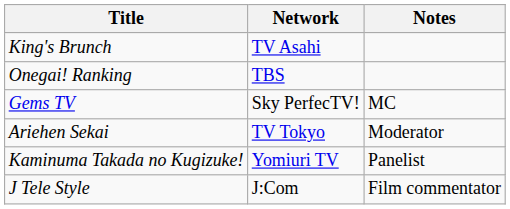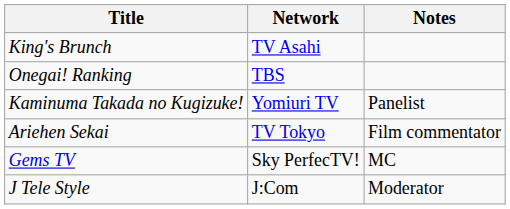 <table class="wikitable">
 <tr>
 <th>Title</th>
 <th>Network</th>
 <th>Notes</th>
 </tr>
 <tr>
 <td><em>King's Brunch</em></td>
 <td><a href='#'>TV Asahi</a></td>
 <td></td>
 </tr>
 <tr>
 <td><em>Onegai! Ranking</em></td>
 <td><a href='#'>TBS</a></td>
 <td></td>
 </tr>
 <tr>
+<td><em>Kaminuma Takada no Kugizuke!</em></td>
+<td><a href='#'>Yomiuri TV</a></td>
+<td>Panelist</td>
+</tr>
+<tr>
+<td><em>Ariehen Sekai</em></td>
+<td><a href='#'>TV Tokyo</a></td>
+<td>Film commentator</td>
+</tr>
+<tr>
 <td><em><a href='#'>Gems TV</a></em></td>
 <td>Sky PerfecTV!</td>
 <td>MC</td>
 </tr>
 <tr>
-<td><em>Ariehen Sekai</em></td>
-<td><a href='#'>TV Tokyo</a></td>
+<td><em>J Tele Style</em></td>
+<td>J:Com</td>
 <td>Moderator</td>
 </tr>
-<tr>
-<td><em>Kaminuma Takada no Kugizuke!</em></td>
-<td><a href='#'>Yomiuri TV</a></td>
-<td>Panelist</td>
-</tr>
-<tr>
-<td><em>J Tele Style</em></td>
-<td>J:Com</td>
-<td>Film commentator</td>
-</tr>
 </table>
